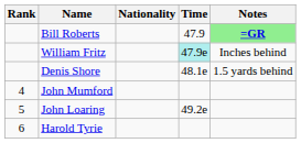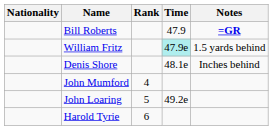 <table class="wikitable sortable" style=" text-align:center">
 <tr>
+<th>Nationality</th>
+<th>Name</th>
 <th>Rank</th>
-<th>Name</th>
-<th>Nationality</th>
 <th>Time</th>
 <th>Notes</th>
 </tr>
 <tr>
+<td align=left></td>
+<td align=left><a href='#'>Bill Roberts</a></td>
 <td></td>
-<td align=left><a href='#'>Bill Roberts</a></td>
-<td align=left></td>
 <td>47.9</td>
-<td style="background: lightgreen;"><strong><a href='#'>=GR</a></strong></td>
+<td><strong><a href='#'>=GR</a></strong></td>
 </tr>
 <tr>
+<td align=left></td>
+<td align=left><a href='#'>William Fritz</a></td>
 <td></td>
-<td align=left><a href='#'>William Fritz</a></td>
+<td style="background: paleturquoise;">47.9e</td>
+<td>1.5 yards behind</td>
+</tr>
+<tr>
 <td align=left></td>
-<td style="background: paleturquoise;">47.9e</td>
+<td align=left><a href='#'>Denis Shore</a></td>
+<td></td>
+<td>48.1e</td>
 <td>Inches behind</td>
 </tr>
 <tr>
-<td></td>
-<td align=left><a href='#'>Denis Shore</a></td>
 <td align=left></td>
-<td>48.1e</td>
-<td>1.5 yards behind</td>
-</tr>
-<tr>
+<td align=left><a href='#'>John Mumford</a></td>
 <td>4</td>
-<td align=left><a href='#'>John Mumford</a></td>
-<td align=left></td>
 <td></td>
 <td></td>
 </tr>
 <tr>
+<td align=left></td>
+<td align=left><a href='#'>John Loaring</a></td>
 <td>5</td>
-<td align=left><a href='#'>John Loaring</a></td>
-<td align=left></td>
 <td>49.2e</td>
 <td></td>
 </tr>
 <tr>
+<td align=left></td>
+<td align=left><a href='#'>Harold Tyrie</a></td>
 <td>6</td>
-<td align=left><a href='#'>Harold Tyrie</a></td>
-<td align=left></td>
 <td></td>
 <td></td>
 </tr>
 </table>
